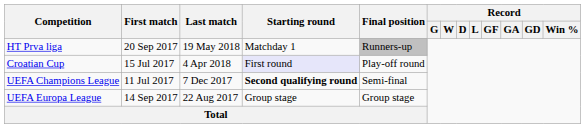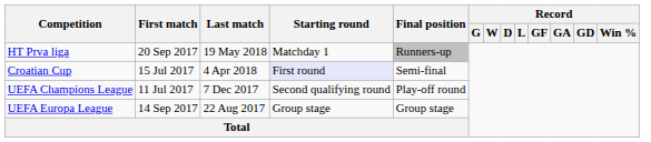 <table class="wikitable" style="text-align: center">
 <tr>
 <th rowspan="2">Competition</th>
 <th rowspan="2">First match</th>
 <th rowspan="2">Last match</th>
 <th rowspan="2">Starting round</th>
 <th rowspan="2">Final position</th>
 <th colspan="8">Record</th>
 </tr>
 <tr>
 <th>G</th>
 <th>W</th>
 <th>D</th>
 <th>L</th>
 <th>GF</th>
 <th>GA</th>
 <th>GD</th>
 <th>Win %</th>
 </tr>
 <tr>
 <td align=left><a href='#'>HT Prva liga</a></td>
 <td align=left>20 Sep 2017</td>
 <td align=left>19 May 2018</td>
 <td align=left>Matchday 1</td>
 <td align=left bgcolor=Silver>Runners-up<br></td>
 </tr>
 <tr>
 <td align=left><a href='#'>Croatian Cup</a></td>
 <td align=left>15 Jul 2017</td>
 <td align=left>4 Apr 2018</td>
 <td align=left style="background: lavender;">First round</td>
-<td align=left>Play-off round<br></td>
+<td align=left>Semi-final<br></td>
 </tr>
 <tr>
 <td align=left><a href='#'>UEFA Champions League</a></td>
 <td align=left>11 Jul 2017</td>
 <td align=left>7 Dec 2017</td>
-<td align=left><strong>Second qualifying round</strong></td>
-<td align=left>Semi-final<br></td>
+<td align=left>Second qualifying round</td>
+<td align=left>Play-off round<br></td>
 </tr>
 <tr>
 <td align=left><a href='#'>UEFA Europa League</a></td>
 <td align=left>14 Sep 2017</td>
 <td align=left>22 Aug 2017</td>
 <td align=left>Group stage</td>
 <td align=left>Group stage<br></td>
 </tr>
 <tr>
 <th colspan="5">Total<br></th>
 </tr>
 </table>
